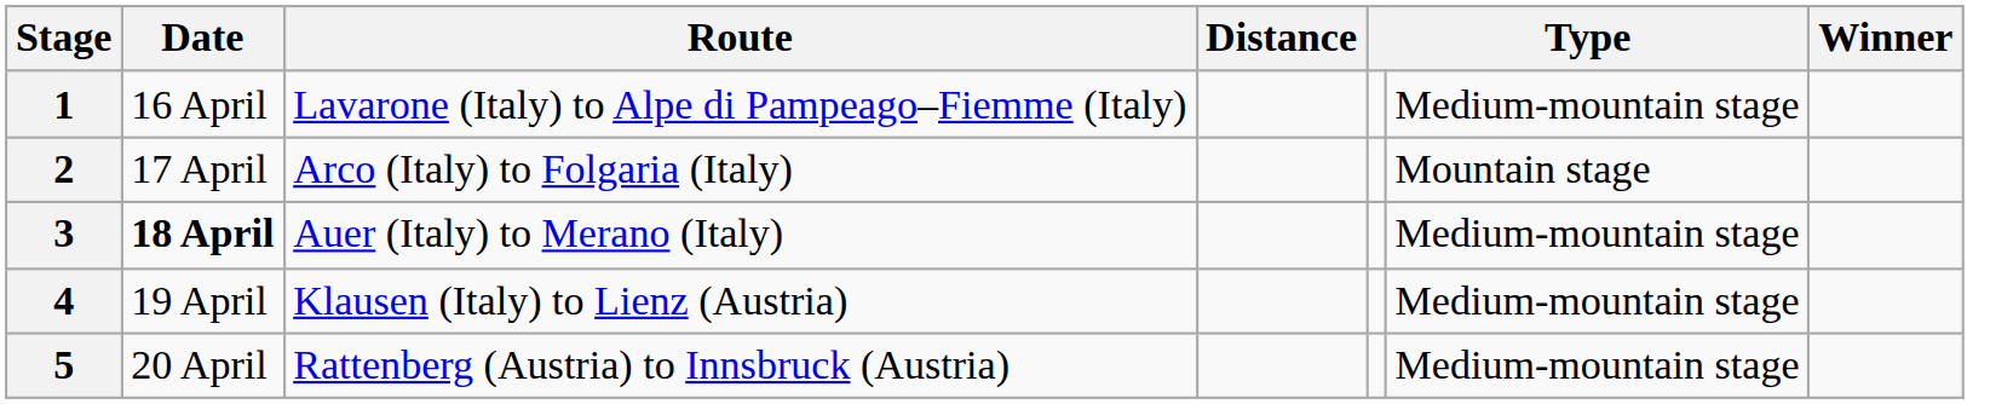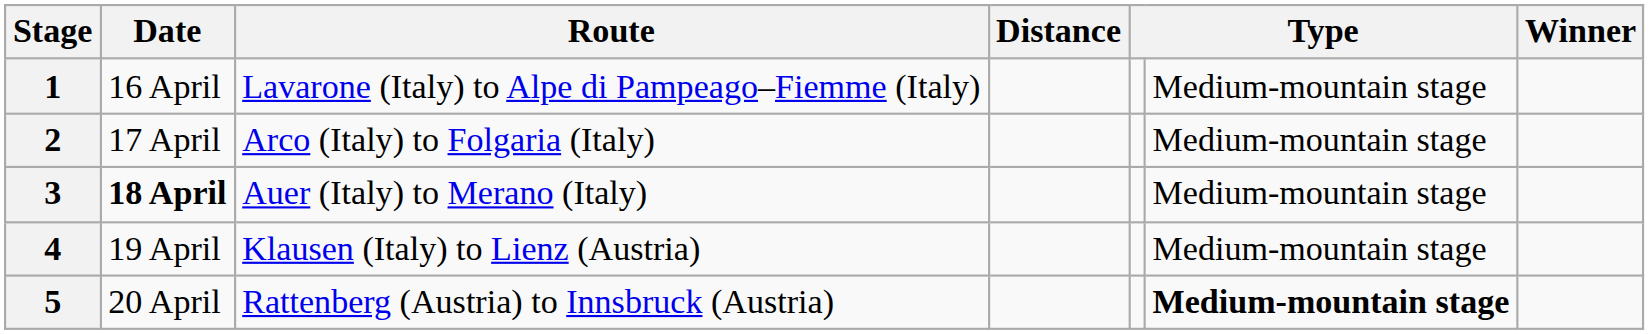 <table class="wikitable">
 <tr>
 <th scope="col">Stage</th>
 <th scope="col">Date</th>
 <th scope="col">Route</th>
 <th scope="col">Distance</th>
 <th colspan="2" scope="col">Type</th>
 <th scope="col">Winner</th>
 </tr>
 <tr>
 <th scope="row">1</th>
 <td>16 April</td>
 <td><a href='#'>Lavarone</a> (Italy) to <a href='#'>Alpe di Pampeago</a>–<a href='#'>Fiemme</a> (Italy)</td>
 <td style="text-align:center;"></td>
 <td></td>
 <td>Medium-mountain stage</td>
 <td></td>
 </tr>
 <tr>
 <th scope="row">2</th>
 <td>17 April</td>
 <td><a href='#'>Arco</a> (Italy) to <a href='#'>Folgaria</a> (Italy)</td>
 <td style="text-align:center;"></td>
 <td></td>
-<td>Mountain stage</td>
+<td>Medium-mountain stage</td>
 <td></td>
 </tr>
 <tr>
 <th scope="row">3</th>
 <td><strong>18 April</strong></td>
 <td><a href='#'>Auer</a> (Italy) to <a href='#'>Merano</a> (Italy)</td>
 <td style="text-align:center;"></td>
 <td></td>
 <td>Medium-mountain stage</td>
 <td></td>
 </tr>
 <tr>
 <th scope="row">4</th>
 <td>19 April</td>
 <td><a href='#'>Klausen</a> (Italy) to <a href='#'>Lienz</a> (Austria)</td>
 <td style="text-align:center;"></td>
 <td></td>
 <td>Medium-mountain stage</td>
 <td></td>
 </tr>
 <tr>
 <th scope="row">5</th>
 <td>20 April</td>
 <td><a href='#'>Rattenberg</a> (Austria) to <a href='#'>Innsbruck</a> (Austria)</td>
 <td style="text-align:center;"></td>
 <td></td>
-<td>Medium-mountain stage</td>
+<td><strong>Medium-mountain stage</strong></td>
 <td></td>
 </tr>
 </table>
